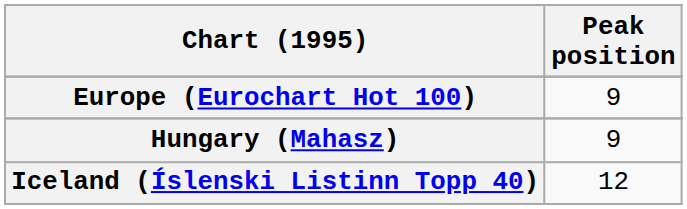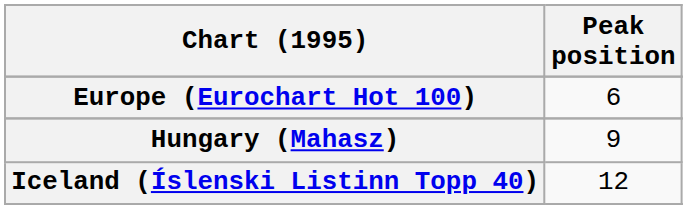 <table class="wikitable sortable plainrowheaders" style="text-align:center">
 <tr>
 <th>Chart (1995)</th>
 <th>Peak<br>position</th>
 </tr>
 <tr>
 </tr>
 <tr>
 </tr>
 <tr>
 </tr>
 <tr>
 </tr>
 <tr>
 </tr>
 <tr>
 </tr>
 <tr>
 <th scope="row">Europe (<a href='#'>Eurochart Hot 100</a>)</th>
-<td>9</td>
+<td>6</td>
 </tr>
 <tr>
 </tr>
 <tr>
 <th scope="row">Hungary (<a href='#'>Mahasz</a>)</th>
 <td>9</td>
 </tr>
 <tr>
 <th scope="row">Iceland (<a href='#'>Íslenski Listinn Topp 40</a>)</th>
 <td>12</td>
 </tr>
 <tr>
 </tr>
 <tr>
 </tr>
 <tr>
 </tr>
 <tr>
 </tr>
 <tr>
 </tr>
 <tr>
 </tr>
 <tr>
 </tr>
 <tr>
 </tr>
 <tr>
 </tr>
 <tr>
 </tr>
 <tr>
 </tr>
 <tr>
 </tr>
 <tr>
 </tr>
 </table>
